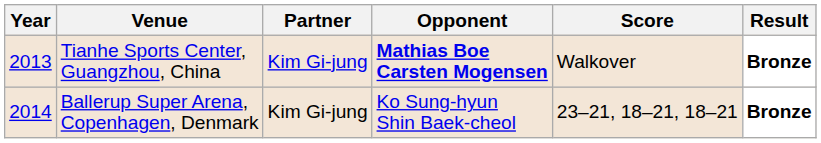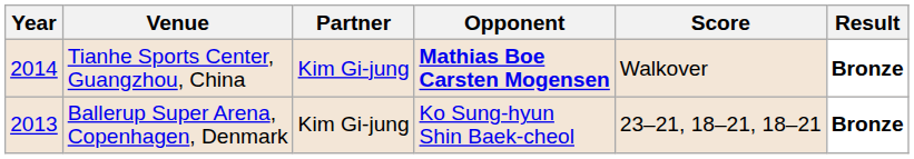 <table class="sortable wikitable" style="font-size: 90%;">
 <tr>
 <th>Year</th>
 <th>Venue</th>
 <th>Partner</th>
 <th>Opponent</th>
 <th>Score</th>
 <th>Result</th>
 </tr>
 <tr style="background:#F3E6D7">
-<td align="center"><a href='#'>2013</a></td>
+<td align="center"><a href='#'>2014</a></td>
 <td align="left"><a href='#'>Tianhe Sports Center</a>,<br><a href='#'>Guangzhou</a>, China</td>
 <td align="left"> <a href='#'>Kim Gi-jung</a></td>
 <td align="left"><strong> <a href='#'>Mathias Boe</a><br> <a href='#'>Carsten Mogensen</a></strong></td>
 <td align="left">Walkover</td>
 <td style="text-align:left; background:white"> <strong>Bronze</strong></td>
 </tr>
 <tr style="background:#F3E6D7">
-<td align="center"><a href='#'>2014</a></td>
+<td align="center"><a href='#'>2013</a></td>
 <td align="left"><a href='#'>Ballerup Super Arena</a>,<br><a href='#'>Copenhagen</a>, Denmark</td>
 <td align="left"> Kim Gi-jung</td>
 <td align="left"> <a href='#'>Ko Sung-hyun</a><br> <a href='#'>Shin Baek-cheol</a></td>
 <td align="left">23–21, 18–21, 18–21</td>
 <td style="text-align:left; background:white"> <strong>Bronze</strong></td>
 </tr>
 </table>
